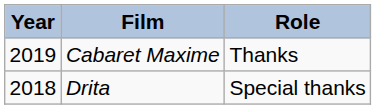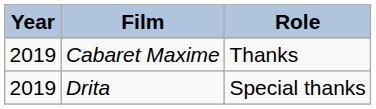 <table class="wikitable" style="font-size:95%;">
 <tr>
 <th style="background:#B0C4DE;">Year</th>
 <th style="background:#B0C4DE;">Film</th>
 <th style="background:#B0C4DE;">Role</th>
 </tr>
 <tr>
 <td>2019</td>
 <td><em>Cabaret Maxime</em></td>
 <td>Thanks</td>
 </tr>
 <tr>
-<td>2018</td>
+<td>2019</td>
 <td><em>Drita</em></td>
 <td>Special thanks</td>
 </tr>
 </table>
